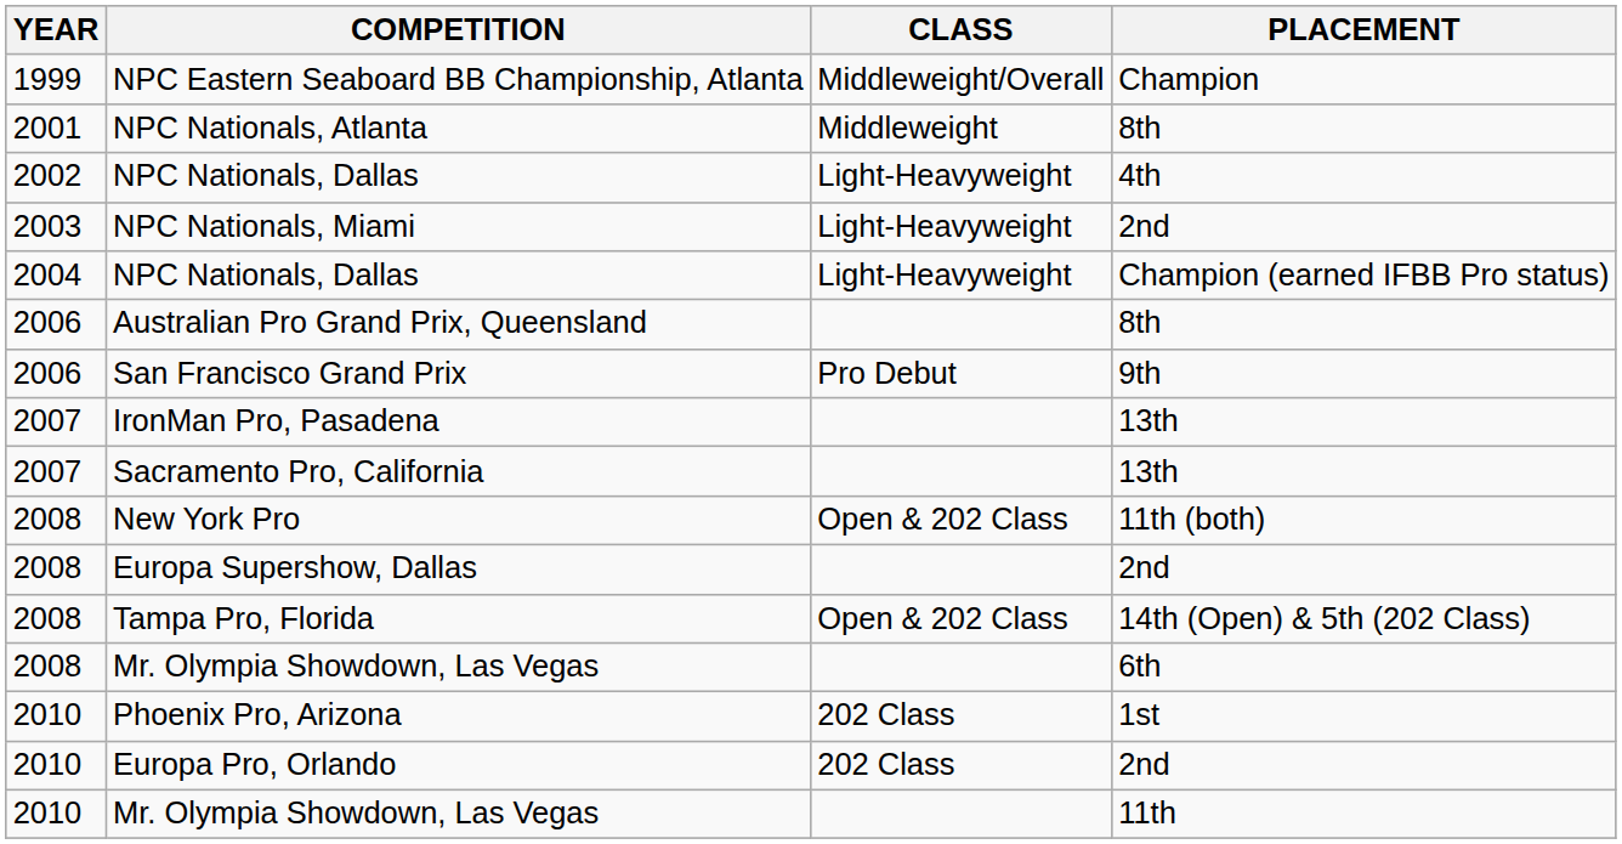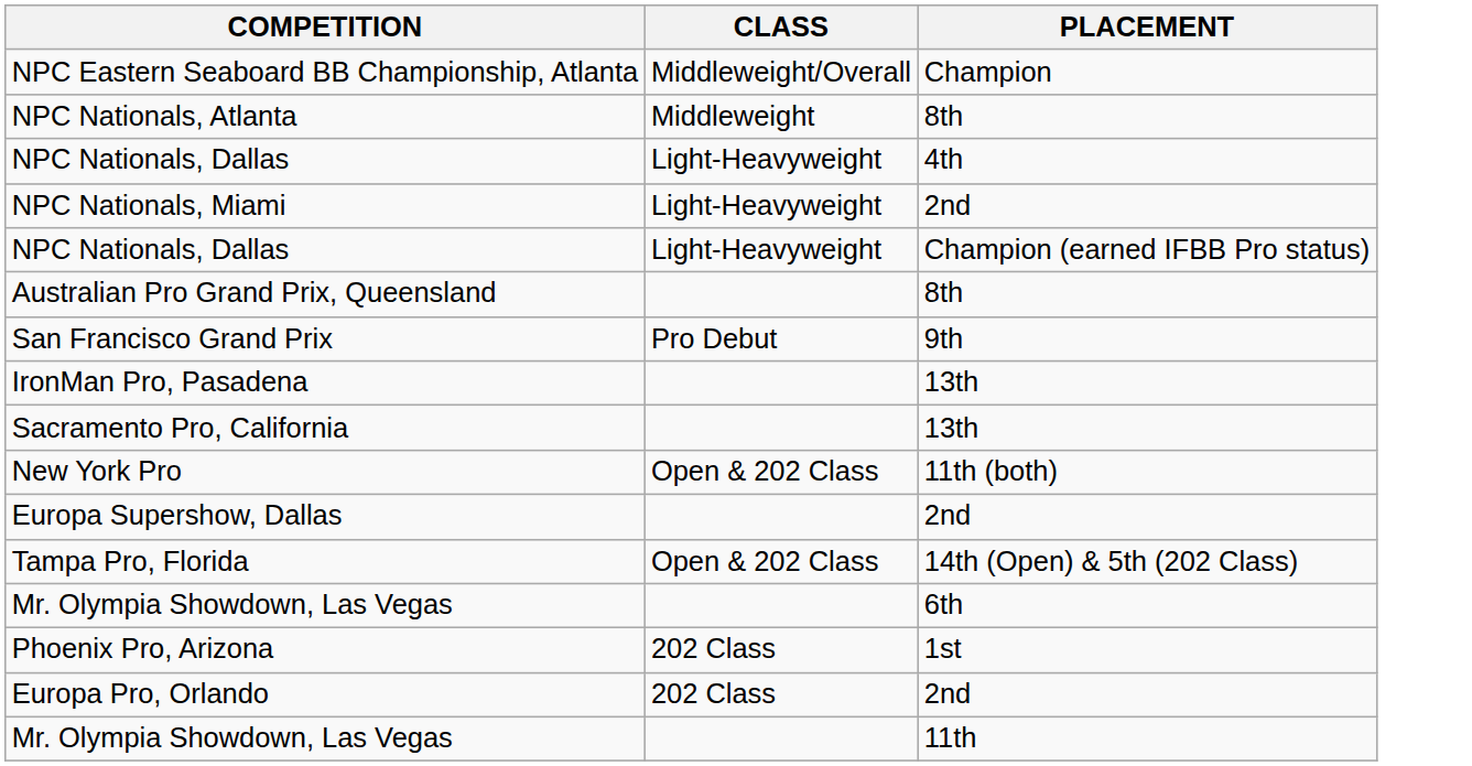 <table class="wikitable">
 <tr>
-<th>YEAR</th>
 <th>COMPETITION</th>
 <th>CLASS</th>
 <th>PLACEMENT</th>
 </tr>
 <tr>
-<td>1999</td>
 <td>NPC Eastern Seaboard BB Championship, Atlanta</td>
 <td>Middleweight/Overall</td>
 <td>Champion</td>
 </tr>
 <tr>
-<td>2001</td>
 <td>NPC Nationals, Atlanta</td>
 <td>Middleweight</td>
 <td>8th</td>
 </tr>
 <tr>
-<td>2002</td>
 <td>NPC Nationals, Dallas</td>
 <td>Light-Heavyweight</td>
 <td>4th</td>
 </tr>
 <tr>
-<td>2003</td>
 <td>NPC Nationals, Miami</td>
 <td>Light-Heavyweight</td>
 <td>2nd</td>
 </tr>
 <tr>
-<td>2004</td>
 <td>NPC Nationals, Dallas</td>
 <td>Light-Heavyweight</td>
 <td>Champion (earned IFBB Pro status)</td>
 </tr>
 <tr>
-<td>2006</td>
 <td>Australian Pro Grand Prix, Queensland</td>
 <td></td>
 <td>8th</td>
 </tr>
 <tr>
-<td>2006</td>
 <td>San Francisco Grand Prix</td>
 <td>Pro Debut</td>
 <td>9th</td>
 </tr>
 <tr>
-<td>2007</td>
 <td>IronMan Pro, Pasadena</td>
 <td></td>
 <td>13th</td>
 </tr>
 <tr>
-<td>2007</td>
 <td>Sacramento Pro, California</td>
 <td></td>
 <td>13th</td>
 </tr>
 <tr>
-<td>2008</td>
 <td>New York Pro</td>
 <td>Open & 202 Class</td>
 <td>11th (both)</td>
 </tr>
 <tr>
-<td>2008</td>
 <td>Europa Supershow, Dallas</td>
 <td></td>
 <td>2nd</td>
 </tr>
 <tr>
-<td>2008</td>
 <td>Tampa Pro, Florida</td>
 <td>Open & 202 Class</td>
 <td>14th (Open) & 5th (202 Class)</td>
 </tr>
 <tr>
-<td>2008</td>
 <td>Mr. Olympia Showdown, Las Vegas</td>
 <td></td>
 <td>6th</td>
 </tr>
 <tr>
-<td>2010</td>
 <td>Phoenix Pro, Arizona</td>
 <td>202 Class</td>
 <td>1st</td>
 </tr>
 <tr>
-<td>2010</td>
 <td>Europa Pro, Orlando</td>
 <td>202 Class</td>
 <td>2nd</td>
 </tr>
 <tr>
-<td>2010</td>
 <td>Mr. Olympia Showdown, Las Vegas</td>
 <td></td>
 <td>11th</td>
 </tr>
 </table>
